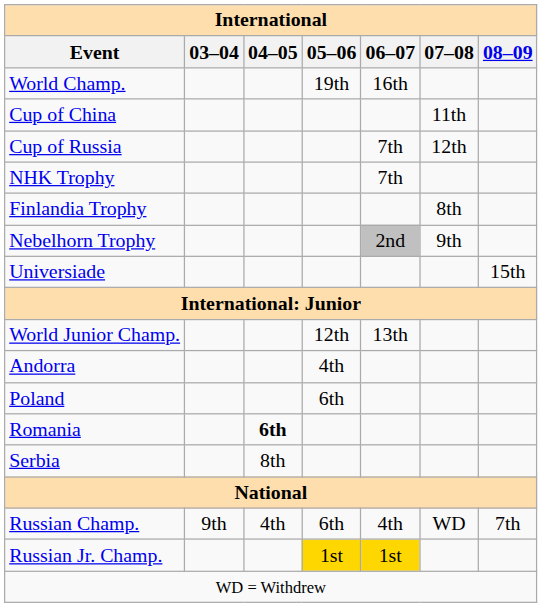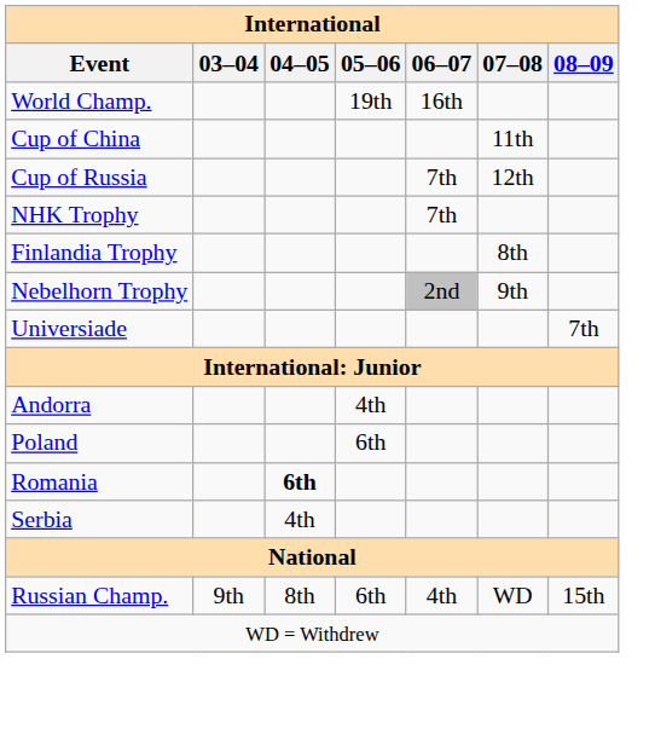 <table class="wikitable" style="text-align:center">
 <tr>
 <th style="background-color: #ffdead; " colspan=7 align=center>International</th>
 </tr>
 <tr>
 <th>Event</th>
 <th>03–04</th>
 <th>04–05</th>
 <th>05–06</th>
 <th>06–07</th>
 <th>07–08</th>
 <th><a href='#'>08–09</a></th>
 </tr>
 <tr>
 <td align=left><a href='#'>World Champ.</a></td>
 <td></td>
 <td></td>
 <td>19th</td>
 <td>16th</td>
 <td></td>
 <td></td>
 </tr>
 <tr>
 <td align=left> <a href='#'>Cup of China</a></td>
 <td></td>
 <td></td>
 <td></td>
 <td></td>
 <td>11th</td>
 <td></td>
 </tr>
 <tr>
 <td align=left> <a href='#'>Cup of Russia</a></td>
 <td></td>
 <td></td>
 <td></td>
 <td>7th</td>
 <td>12th</td>
 <td></td>
 </tr>
 <tr>
 <td align=left> <a href='#'>NHK Trophy</a></td>
 <td></td>
 <td></td>
 <td></td>
 <td>7th</td>
 <td></td>
 <td></td>
 </tr>
 <tr>
 <td align=left><a href='#'>Finlandia Trophy</a></td>
 <td></td>
 <td></td>
 <td></td>
 <td></td>
 <td>8th</td>
 <td></td>
 </tr>
 <tr>
 <td align=left><a href='#'>Nebelhorn Trophy</a></td>
 <td></td>
 <td></td>
 <td></td>
 <td bgcolor=silver>2nd</td>
 <td>9th</td>
 <td></td>
 </tr>
 <tr>
 <td align=left><a href='#'>Universiade</a></td>
 <td></td>
 <td></td>
 <td></td>
 <td></td>
 <td></td>
-<td>15th</td>
+<td>7th</td>
 </tr>
 <tr>
 <th style="background-color: #ffdead; " colspan=7 align=center>International: Junior</th>
-</tr>
-<tr>
-<td align=left><a href='#'>World Junior Champ.</a></td>
-<td></td>
-<td></td>
-<td>12th</td>
-<td>13th</td>
-<td></td>
-<td></td>
 </tr>
 <tr>
 <td align=left> <a href='#'>Andorra</a></td>
 <td></td>
 <td></td>
 <td>4th</td>
 <td></td>
 <td></td>
 <td></td>
 </tr>
 <tr>
 <td align=left> <a href='#'>Poland</a></td>
 <td></td>
 <td></td>
 <td>6th</td>
 <td></td>
 <td></td>
 <td></td>
 </tr>
 <tr>
 <td align=left> <a href='#'>Romania</a></td>
 <td></td>
 <td><strong>6th</strong></td>
 <td></td>
 <td></td>
 <td></td>
 <td></td>
 </tr>
 <tr>
 <td align=left> <a href='#'>Serbia</a></td>
 <td></td>
-<td>8th</td>
+<td>4th</td>
 <td></td>
 <td></td>
 <td></td>
 <td></td>
 </tr>
 <tr>
 <th style="background-color: #ffdead; " colspan=7 align=center>National</th>
 </tr>
 <tr>
 <td align=left><a href='#'>Russian Champ.</a></td>
 <td>9th</td>
-<td>4th</td>
+<td>8th</td>
 <td>6th</td>
 <td>4th</td>
 <td>WD</td>
-<td>7th</td>
-</tr>
-<tr>
-<td align=left><a href='#'>Russian Jr. Champ.</a></td>
-<td></td>
-<td></td>
-<td bgcolor=gold>1st</td>
-<td bgcolor=gold>1st</td>
-<td></td>
-<td></td>
+<td>15th</td>
 </tr>
 <tr>
 <td colspan=7 align=center><small> WD = Withdrew </small></td>
 </tr>
 </table>
